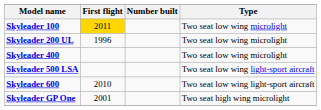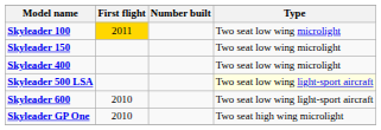 <table class="wikitable" align=center style="font-size:90%;">
 <tr>
 </tr>
 <tr style="background:#efefef;">
 <th>Model name</th>
 <th>First flight</th>
 <th>Number built</th>
 <th>Type</th>
 </tr>
 <tr>
 <td align=left><strong><a href='#'>Skyleader 100</a></strong></td>
 <td align=center style="background: gold;">2011</td>
 <td align=center></td>
 <td align=left>Two seat low wing <a href='#'>microlight</a></td>
 </tr>
 <tr>
-<td align=left><strong><a href='#'>Skyleader 200 UL</a></strong></td>
-<td align=center>1996</td>
+<td align=left><strong><a href='#'>Skyleader 150</a></strong></td>
+<td align=center></td>
 <td align=center></td>
 <td align=left>Two seat low wing microlight</td>
 </tr>
 <tr>
 <td align=left><strong><a href='#'>Skyleader 400</a></strong></td>
 <td align=center></td>
 <td align=center></td>
 <td align=left>Two seat low wing microlight</td>
 </tr>
 <tr>
 <td align=left><strong><a href='#'>Skyleader 500 LSA</a></strong></td>
 <td align=center></td>
 <td align=center></td>
-<td align=left>Two seat low wing <a href='#'>light-sport aircraft</a></td>
+<td align=left style="background: lightyellow;">Two seat low wing <a href='#'>light-sport aircraft</a></td>
 </tr>
 <tr>
 <td align=left><strong><a href='#'>Skyleader 600</a></strong></td>
 <td align=center>2010</td>
 <td align=center></td>
 <td align=left>Two seat low wing light-sport aircraft</td>
 </tr>
 <tr>
 <td align=left><strong><a href='#'>Skyleader GP One</a></strong></td>
-<td align=center>2001</td>
+<td align=center>2010</td>
 <td align=center></td>
 <td align=left>Two seat high wing microlight</td>
 </tr>
 <tr>
 </tr>
 </table>
